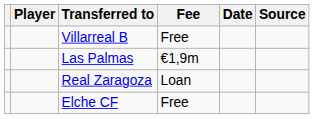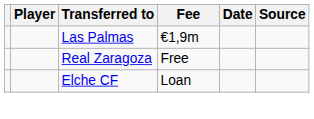 <table class="wikitable plainrowheaders sortable">
 <tr>
 <th></th>
 <th scope="col">Player</th>
 <th>Transferred to</th>
 <th style="width: 65px;">Fee</th>
 <th scope="col">Date</th>
 <th scope="col">Source</th>
-</tr>
-<tr>
-<td align="center"></td>
-<td></td>
-<td><a href='#'>Villarreal B</a></td>
-<td>Free</td>
-<td></td>
-<td></td>
 </tr>
 <tr>
 <td align="center"></td>
 <td></td>
 <td><a href='#'>Las Palmas</a></td>
 <td>€1,9m</td>
 <td></td>
 <td></td>
 </tr>
 <tr>
 <td align="center"></td>
 <td></td>
 <td><a href='#'>Real Zaragoza</a></td>
-<td>Loan</td>
+<td>Free</td>
 <td></td>
 <td></td>
 </tr>
 <tr>
 <td align="center"></td>
 <td></td>
 <td><a href='#'>Elche CF</a></td>
-<td>Free</td>
+<td>Loan</td>
 <td></td>
 <td></td>
 </tr>
 </table>
